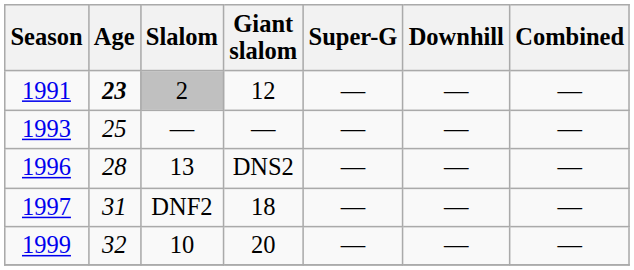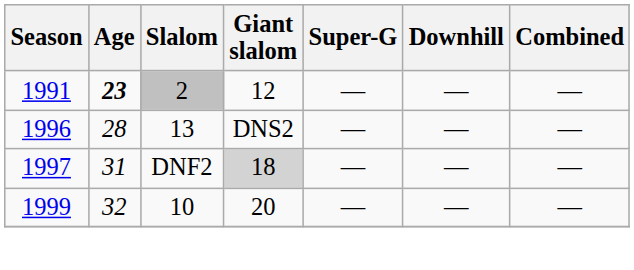 <table class=wikitable style="text-align:center">
 <tr>
 <th>Season</th>
 <th>Age</th>
 <th>Slalom</th>
 <th>Giant<br>slalom</th>
 <th>Super-G</th>
 <th>Downhill</th>
 <th>Combined</th>
 </tr>
 <tr>
 <td><a href='#'>1991</a></td>
 <td><strong><em>23</em></strong></td>
 <td bgcolor="silver">2</td>
 <td>12</td>
 <td>—</td>
 <td>—</td>
 <td>—</td>
 </tr>
 <tr>
-<td><a href='#'>1993</a></td>
-<td><em>25</em></td>
-<td>—</td>
-<td>—</td>
-<td>—</td>
-<td>—</td>
-<td>—</td>
-</tr>
-<tr>
 <td><a href='#'>1996</a></td>
 <td><em>28</em></td>
 <td>13</td>
 <td>DNS2</td>
 <td>—</td>
 <td>—</td>
 <td>—</td>
 </tr>
 <tr>
 <td><a href='#'>1997</a></td>
 <td><em>31</em></td>
 <td>DNF2</td>
-<td>18</td>
+<td style="background: lightgrey;">18</td>
 <td>—</td>
 <td>—</td>
 <td>—</td>
 </tr>
 <tr>
 <td><a href='#'>1999</a></td>
 <td><em>32</em></td>
 <td>10</td>
 <td>20</td>
 <td>—</td>
 <td>—</td>
 <td>—</td>
 </tr>
 <tr>
 </tr>
 </table>
